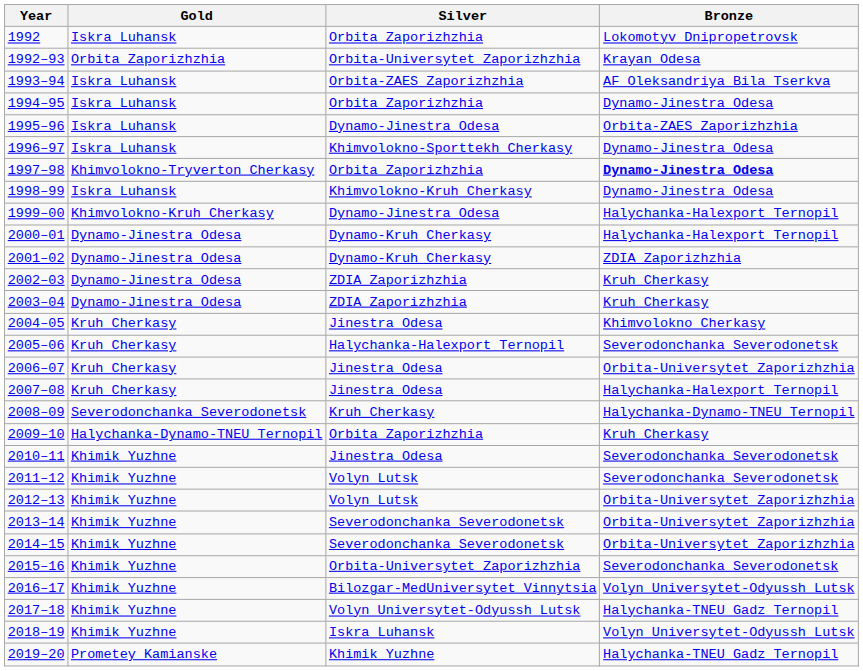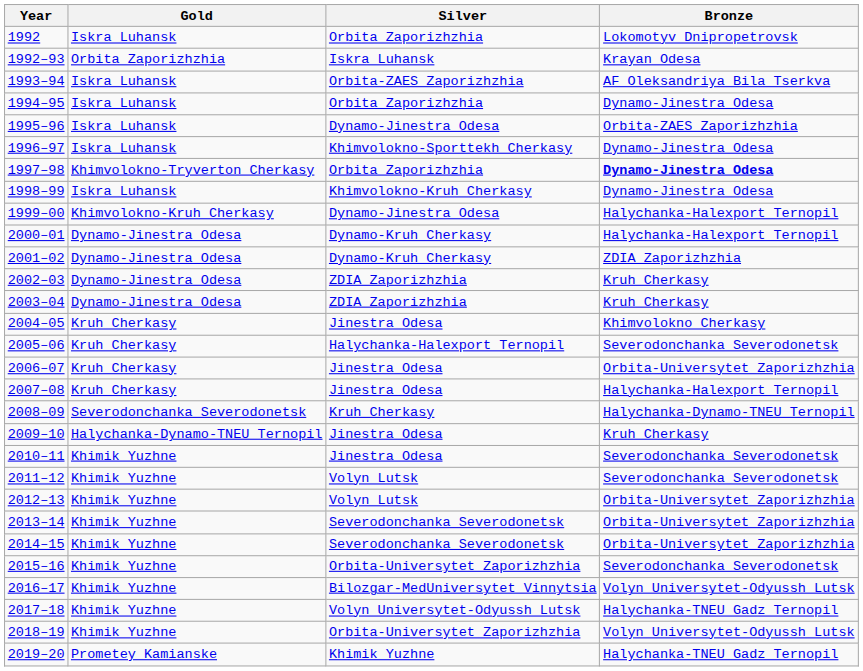 <table class="wikitable">
 <tr>
 <th>Year</th>
 <th>Gold</th>
 <th>Silver</th>
 <th>Bronze</th>
 </tr>
 <tr>
 <td><a href='#'>1992</a></td>
 <td><a href='#'>Iskra Luhansk</a></td>
 <td><a href='#'>Orbita Zaporizhzhia</a></td>
 <td><a href='#'>Lokomotyv Dnipropetrovsk</a></td>
 </tr>
 <tr>
 <td><a href='#'>1992–93</a></td>
 <td><a href='#'>Orbita Zaporizhzhia</a></td>
-<td><a href='#'>Orbita-Universytet Zaporizhzhia</a></td>
+<td><a href='#'>Iskra Luhansk</a></td>
 <td><a href='#'>Krayan Odesa</a></td>
 </tr>
 <tr>
 <td><a href='#'>1993–94</a></td>
 <td><a href='#'>Iskra Luhansk</a></td>
 <td><a href='#'>Orbita-ZAES Zaporizhzhia</a></td>
 <td><a href='#'>AF Oleksandriya Bila Tserkva</a></td>
 </tr>
 <tr>
 <td><a href='#'>1994–95</a></td>
 <td><a href='#'>Iskra Luhansk</a></td>
 <td><a href='#'>Orbita Zaporizhzhia</a></td>
 <td><a href='#'>Dynamo-Jinestra Odesa</a></td>
 </tr>
 <tr>
 <td><a href='#'>1995–96</a></td>
 <td><a href='#'>Iskra Luhansk</a></td>
 <td><a href='#'>Dynamo-Jinestra Odesa</a></td>
 <td><a href='#'>Orbita-ZAES Zaporizhzhia</a></td>
 </tr>
 <tr>
 <td><a href='#'>1996–97</a></td>
 <td><a href='#'>Iskra Luhansk</a></td>
 <td><a href='#'>Khimvolokno-Sporttekh Cherkasy</a></td>
 <td><a href='#'>Dynamo-Jinestra Odesa</a></td>
 </tr>
 <tr>
 <td><a href='#'>1997–98</a></td>
 <td><a href='#'>Khimvolokno-Tryverton Cherkasy</a></td>
 <td><a href='#'>Orbita Zaporizhzhia</a></td>
 <td><strong><a href='#'>Dynamo-Jinestra Odesa</a></strong></td>
 </tr>
 <tr>
 <td><a href='#'>1998–99</a></td>
 <td><a href='#'>Iskra Luhansk</a></td>
 <td><a href='#'>Khimvolokno-Kruh Cherkasy</a></td>
 <td><a href='#'>Dynamo-Jinestra Odesa</a></td>
 </tr>
 <tr>
 <td><a href='#'>1999–00</a></td>
 <td><a href='#'>Khimvolokno-Kruh Cherkasy</a></td>
 <td><a href='#'>Dynamo-Jinestra Odesa</a></td>
 <td><a href='#'>Halychanka-Halexport Ternopil</a></td>
 </tr>
 <tr>
 <td><a href='#'>2000–01</a></td>
 <td><a href='#'>Dynamo-Jinestra Odesa</a></td>
 <td><a href='#'>Dynamo-Kruh Cherkasy</a></td>
 <td><a href='#'>Halychanka-Halexport Ternopil</a></td>
 </tr>
 <tr>
 <td><a href='#'>2001–02</a></td>
 <td><a href='#'>Dynamo-Jinestra Odesa</a></td>
 <td><a href='#'>Dynamo-Kruh Cherkasy</a></td>
 <td><a href='#'>ZDIA Zaporizhzhia</a></td>
 </tr>
 <tr>
 <td><a href='#'>2002–03</a></td>
 <td><a href='#'>Dynamo-Jinestra Odesa</a></td>
 <td><a href='#'>ZDIA Zaporizhzhia</a></td>
 <td><a href='#'>Kruh Cherkasy</a></td>
 </tr>
 <tr>
 <td><a href='#'>2003–04</a></td>
 <td><a href='#'>Dynamo-Jinestra Odesa</a></td>
 <td><a href='#'>ZDIA Zaporizhzhia</a></td>
 <td><a href='#'>Kruh Cherkasy</a></td>
 </tr>
 <tr>
 <td><a href='#'>2004–05</a></td>
 <td><a href='#'>Kruh Cherkasy</a></td>
 <td><a href='#'>Jinestra Odesa</a></td>
 <td><a href='#'>Khimvolokno Cherkasy</a></td>
 </tr>
 <tr>
 <td><a href='#'>2005–06</a></td>
 <td><a href='#'>Kruh Cherkasy</a></td>
 <td><a href='#'>Halychanka-Halexport Ternopil</a></td>
 <td><a href='#'>Severodonchanka Severodonetsk</a></td>
 </tr>
 <tr>
 <td><a href='#'>2006–07</a></td>
 <td><a href='#'>Kruh Cherkasy</a></td>
 <td><a href='#'>Jinestra Odesa</a></td>
 <td><a href='#'>Orbita-Universytet Zaporizhzhia</a></td>
 </tr>
 <tr>
 <td><a href='#'>2007–08</a></td>
 <td><a href='#'>Kruh Cherkasy</a></td>
 <td><a href='#'>Jinestra Odesa</a></td>
 <td><a href='#'>Halychanka-Halexport Ternopil</a></td>
 </tr>
 <tr>
 <td><a href='#'>2008–09</a></td>
 <td><a href='#'>Severodonchanka Severodonetsk</a></td>
 <td><a href='#'>Kruh Cherkasy</a></td>
 <td><a href='#'>Halychanka-Dynamo-TNEU Ternopil</a></td>
 </tr>
 <tr>
 <td><a href='#'>2009–10</a></td>
 <td><a href='#'>Halychanka-Dynamo-TNEU Ternopil</a></td>
-<td><a href='#'>Orbita Zaporizhzhia</a></td>
+<td><a href='#'>Jinestra Odesa</a></td>
 <td><a href='#'>Kruh Cherkasy</a></td>
 </tr>
 <tr>
 <td><a href='#'>2010–11</a></td>
 <td><a href='#'>Khimik Yuzhne</a></td>
 <td><a href='#'>Jinestra Odesa</a></td>
 <td><a href='#'>Severodonchanka Severodonetsk</a></td>
 </tr>
 <tr>
 <td><a href='#'>2011–12</a></td>
 <td><a href='#'>Khimik Yuzhne</a></td>
 <td><a href='#'>Volyn Lutsk</a></td>
 <td><a href='#'>Severodonchanka Severodonetsk</a></td>
 </tr>
 <tr>
 <td><a href='#'>2012–13</a></td>
 <td><a href='#'>Khimik Yuzhne</a></td>
 <td><a href='#'>Volyn Lutsk</a></td>
 <td><a href='#'>Orbita-Universytet Zaporizhzhia</a></td>
 </tr>
 <tr>
 <td><a href='#'>2013–14</a></td>
 <td><a href='#'>Khimik Yuzhne</a></td>
 <td><a href='#'>Severodonchanka Severodonetsk</a></td>
 <td><a href='#'>Orbita-Universytet Zaporizhzhia</a></td>
 </tr>
 <tr>
 <td><a href='#'>2014–15</a></td>
 <td><a href='#'>Khimik Yuzhne</a></td>
 <td><a href='#'>Severodonchanka Severodonetsk</a></td>
 <td><a href='#'>Orbita-Universytet Zaporizhzhia</a></td>
 </tr>
 <tr>
 <td><a href='#'>2015–16</a></td>
 <td><a href='#'>Khimik Yuzhne</a></td>
 <td><a href='#'>Orbita-Universytet Zaporizhzhia</a></td>
 <td><a href='#'>Severodonchanka Severodonetsk</a></td>
 </tr>
 <tr>
 <td><a href='#'>2016–17</a></td>
 <td><a href='#'>Khimik Yuzhne</a></td>
 <td><a href='#'>Bilozgar-MedUniversytet Vinnytsia</a></td>
 <td><a href='#'>Volyn Universytet-Odyussh Lutsk</a></td>
 </tr>
 <tr>
 <td><a href='#'>2017–18</a></td>
 <td><a href='#'>Khimik Yuzhne</a></td>
 <td><a href='#'>Volyn Universytet-Odyussh Lutsk</a></td>
 <td><a href='#'>Halychanka-TNEU Gadz Ternopil</a></td>
 </tr>
 <tr>
 <td><a href='#'>2018–19</a></td>
 <td><a href='#'>Khimik Yuzhne</a></td>
-<td><a href='#'>Iskra Luhansk</a></td>
+<td><a href='#'>Orbita-Universytet Zaporizhzhia</a></td>
 <td><a href='#'>Volyn Universytet-Odyussh Lutsk</a></td>
 </tr>
 <tr>
 <td><a href='#'>2019–20</a></td>
 <td><a href='#'>Prometey Kamianske</a></td>
 <td><a href='#'>Khimik Yuzhne</a></td>
 <td><a href='#'>Halychanka-TNEU Gadz Ternopil</a></td>
 </tr>
 </table>
